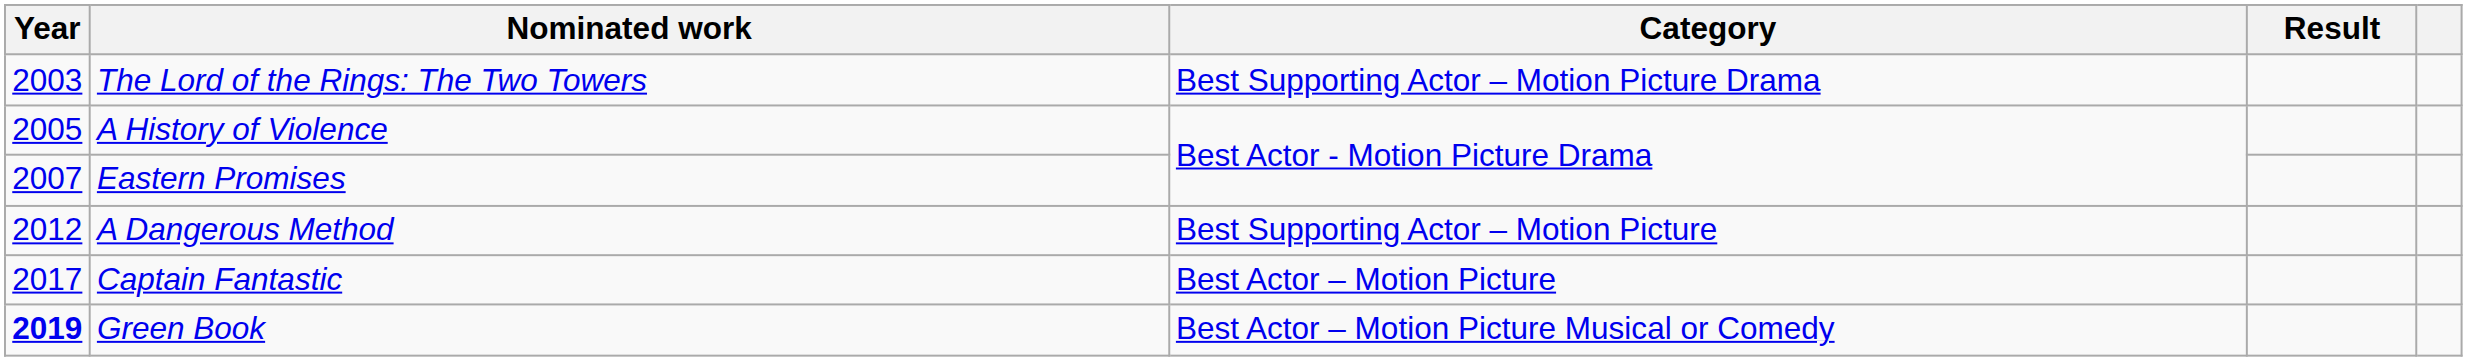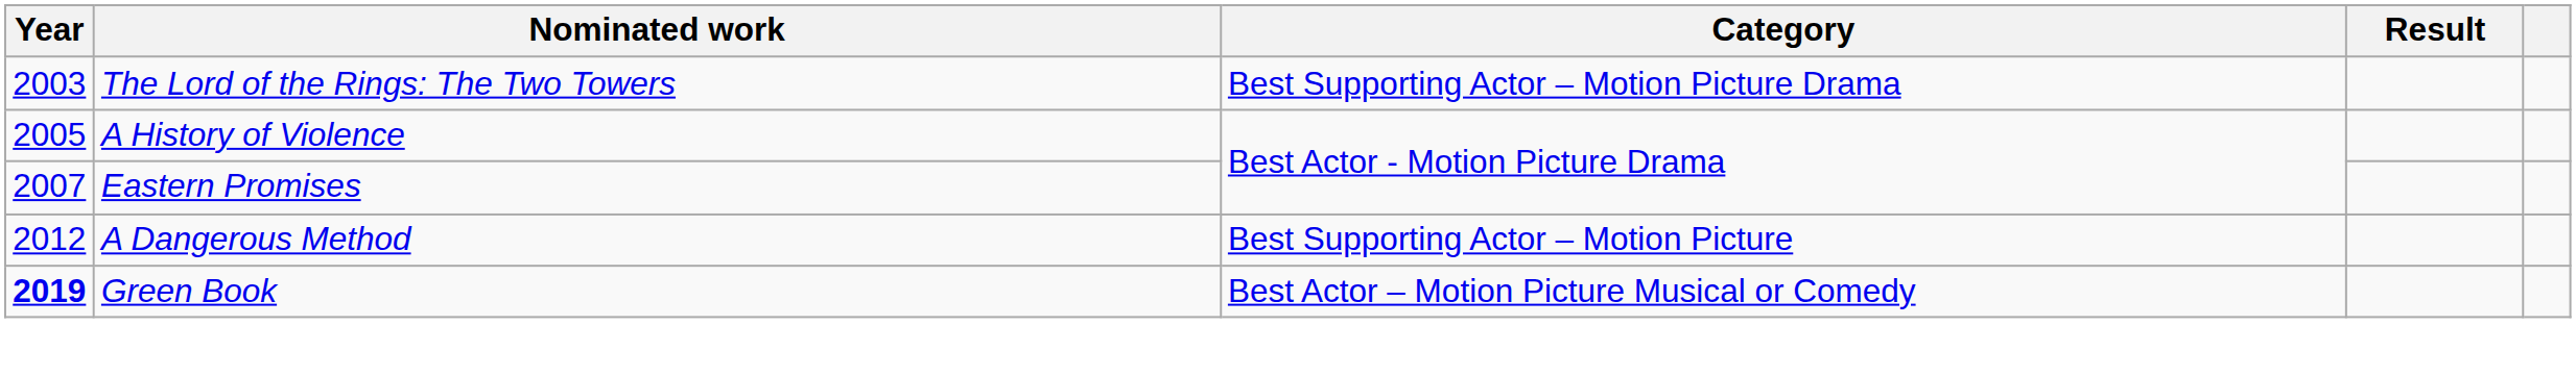 <table class="wikitable sortable">
 <tr>
 <th scope="col" style="width:1em;">Year</th>
 <th scope="col" style="width:35em;">Nominated work</th>
 <th scope="col" style="width:35em;">Category</th>
 <th scope="col" style="width:5em;">Result</th>
 <th scope="col" style="width:1em;" class="unsortable"></th>
 </tr>
 <tr>
 <td><a href='#'>2003</a></td>
 <td><em><a href='#'>The Lord of the Rings: The Two Towers</a></em></td>
 <td><a href='#'>Best Supporting Actor – Motion Picture Drama</a></td>
 <td></td>
 <td style="text-align:center;"></td>
 </tr>
 <tr>
 <td><a href='#'>2005</a></td>
 <td><em><a href='#'>A History of Violence</a></em></td>
 <td rowspan="2"><a href='#'>Best Actor - Motion Picture Drama</a></td>
 <td></td>
 <td style="text-align:center;"></td>
 </tr>
 <tr>
 <td><a href='#'>2007</a></td>
 <td><em><a href='#'>Eastern Promises</a></em></td>
 <td></td>
 <td style="text-align:center;"></td>
 </tr>
 <tr>
 <td><a href='#'>2012</a></td>
 <td><em><a href='#'>A Dangerous Method</a></em></td>
 <td><a href='#'>Best Supporting Actor – Motion Picture</a></td>
 <td></td>
 <td style="text-align:center;"></td>
 </tr>
 <tr>
-<td><a href='#'>2017</a></td>
-<td><em><a href='#'>Captain Fantastic</a></em></td>
-<td><a href='#'>Best Actor – Motion Picture</a></td>
-<td></td>
-<td style="text-align:center;"></td>
-</tr>
-<tr>
 <td><strong><a href='#'>2019</a></strong></td>
 <td><em><a href='#'>Green Book</a></em></td>
 <td><a href='#'>Best Actor – Motion Picture Musical or Comedy</a></td>
 <td></td>
 <td style="text-align:center;"></td>
 </tr>
 </table>
